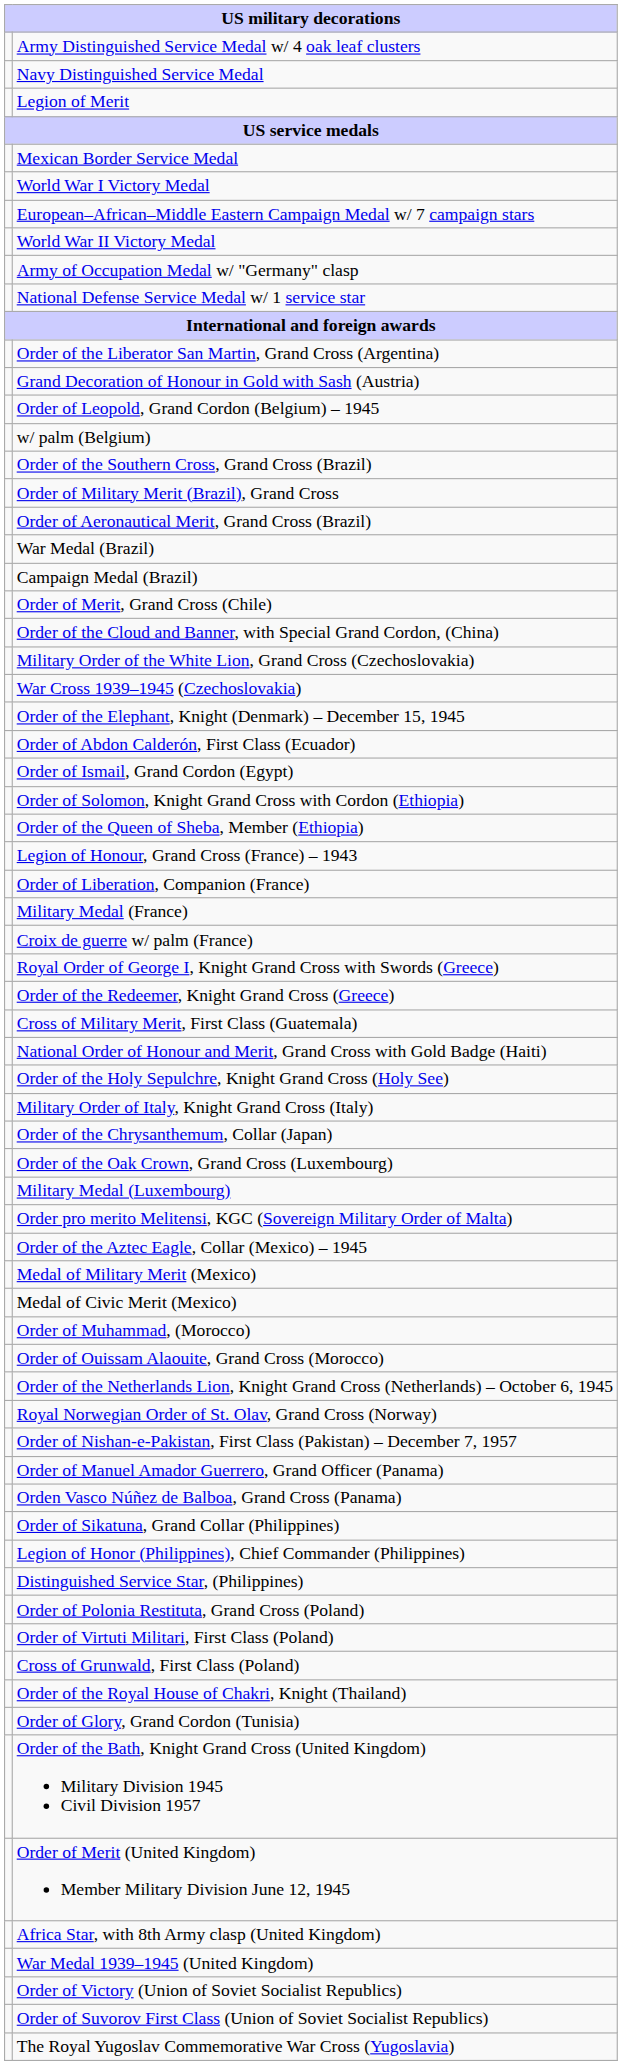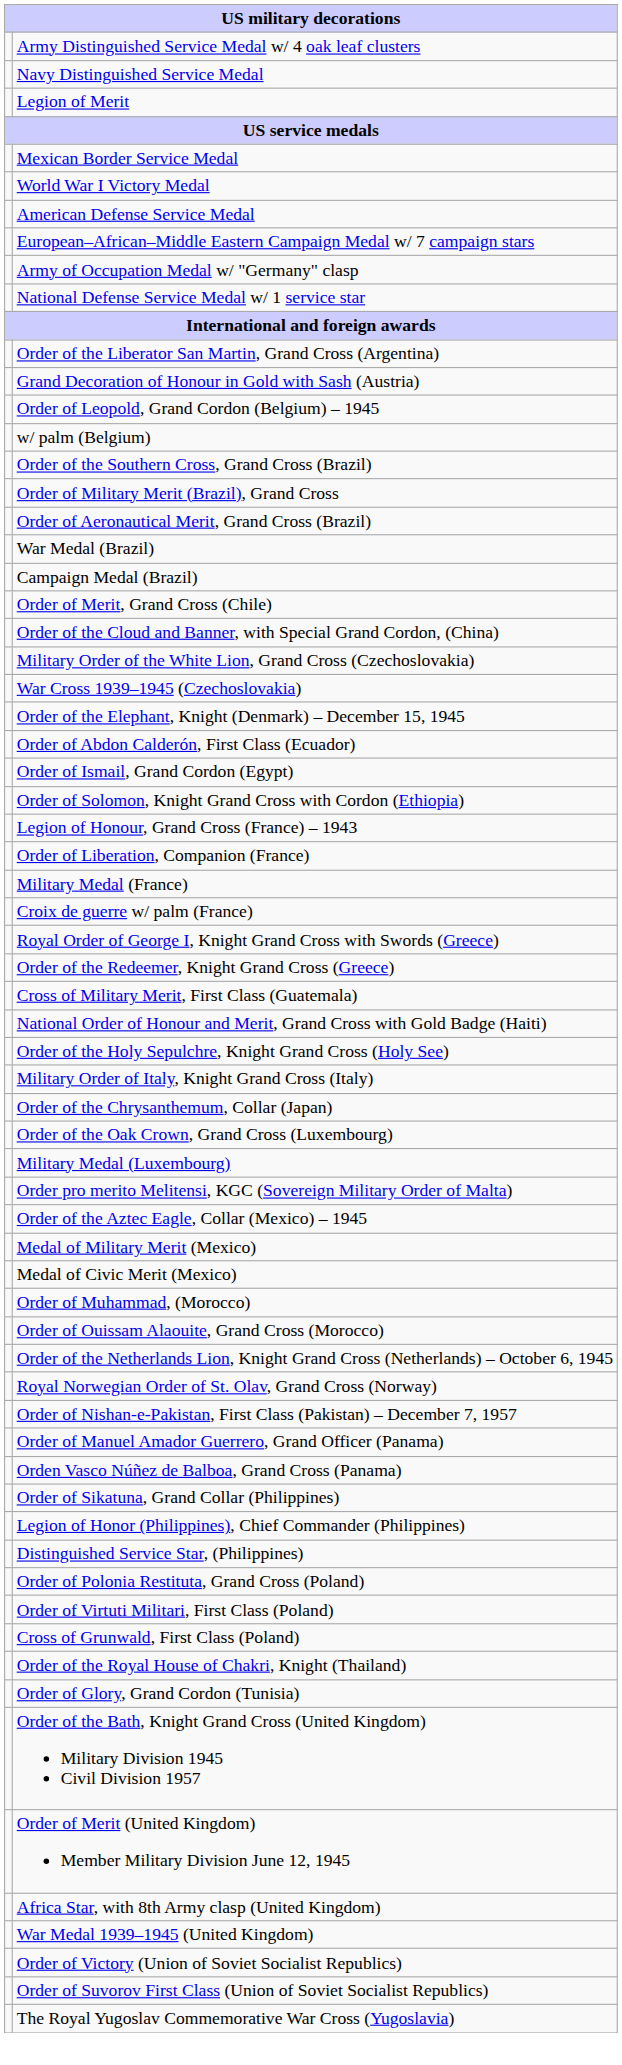 <table class="wikitable">
 <tr style="background:#ccf; text-align:center;">
 <td colspan=2><strong>US military decorations</strong></td>
 </tr>
 <tr>
 <td></td>
 <td><a href='#'>Army Distinguished Service Medal</a> w/ 4 <a href='#'>oak leaf clusters</a></td>
 </tr>
 <tr>
 <td></td>
 <td><a href='#'>Navy Distinguished Service Medal</a></td>
 </tr>
 <tr>
 <td></td>
 <td><a href='#'>Legion of Merit</a></td>
 </tr>
 <tr style="background:#ccf; text-align:center;">
 <td colspan=2><strong>US service medals</strong></td>
 </tr>
 <tr>
 <td></td>
 <td><a href='#'>Mexican Border Service Medal</a></td>
 </tr>
 <tr>
 <td></td>
 <td><a href='#'>World War I Victory Medal</a></td>
 </tr>
 <tr>
 <td></td>
-<td><a href='#'>European–African–Middle Eastern Campaign Medal</a> w/ 7 <a href='#'>campaign stars</a></td>
+<td><a href='#'>American Defense Service Medal</a></td>
 </tr>
 <tr>
 <td></td>
-<td><a href='#'>World War II Victory Medal</a></td>
+<td><a href='#'>European–African–Middle Eastern Campaign Medal</a> w/ 7 <a href='#'>campaign stars</a></td>
 </tr>
 <tr>
 <td></td>
 <td><a href='#'>Army of Occupation Medal</a> w/ "Germany" clasp</td>
 </tr>
 <tr>
 <td></td>
 <td><a href='#'>National Defense Service Medal</a> w/ 1 <a href='#'>service star</a></td>
 </tr>
 <tr style="background:#ccf; text-align:center;">
 <td colspan=2><strong>International and foreign awards</strong></td>
 </tr>
 <tr>
 <td></td>
 <td><a href='#'>Order of the Liberator San Martin</a>, Grand Cross (Argentina)</td>
 </tr>
 <tr>
 <td></td>
 <td><a href='#'>Grand Decoration of Honour in Gold with Sash</a> (Austria)</td>
 </tr>
 <tr>
 <td></td>
 <td><a href='#'>Order of Leopold</a>, Grand Cordon (Belgium) – 1945</td>
 </tr>
 <tr>
 <td></td>
 <td> w/ palm (Belgium)</td>
 </tr>
 <tr>
 <td></td>
 <td><a href='#'>Order of the Southern Cross</a>, Grand Cross (Brazil)</td>
 </tr>
 <tr>
 <td></td>
 <td><a href='#'>Order of Military Merit (Brazil)</a>, Grand Cross</td>
 </tr>
 <tr>
 <td></td>
 <td><a href='#'>Order of Aeronautical Merit</a>, Grand Cross (Brazil)</td>
 </tr>
 <tr>
 <td></td>
 <td>War Medal (Brazil)</td>
 </tr>
 <tr>
 <td></td>
 <td>Campaign Medal (Brazil)</td>
 </tr>
 <tr>
 <td></td>
 <td><a href='#'>Order of Merit</a>, Grand Cross (Chile)</td>
 </tr>
 <tr>
 <td></td>
 <td><a href='#'>Order of the Cloud and Banner</a>, with Special Grand Cordon, (China)</td>
 </tr>
 <tr>
 <td></td>
 <td><a href='#'>Military Order of the White Lion</a>, Grand Cross (Czechoslovakia)</td>
 </tr>
 <tr>
 <td></td>
 <td><a href='#'>War Cross 1939–1945</a> (<a href='#'>Czechoslovakia</a>)</td>
 </tr>
 <tr>
 <td></td>
 <td><a href='#'>Order of the Elephant</a>, Knight (Denmark) – December 15, 1945</td>
 </tr>
 <tr>
 <td></td>
 <td><a href='#'>Order of Abdon Calderón</a>, First Class (Ecuador)</td>
 </tr>
 <tr>
 <td></td>
 <td><a href='#'>Order of Ismail</a>, Grand Cordon (Egypt)</td>
 </tr>
 <tr>
 <td></td>
 <td><a href='#'>Order of Solomon</a>, Knight Grand Cross with Cordon (<a href='#'>Ethiopia</a>)</td>
-</tr>
-<tr>
-<td></td>
-<td><a href='#'>Order of the Queen of Sheba</a>, Member (<a href='#'>Ethiopia</a>)</td>
 </tr>
 <tr>
 <td></td>
 <td><a href='#'>Legion of Honour</a>, Grand Cross (France) – 1943</td>
 </tr>
 <tr>
 <td></td>
 <td><a href='#'>Order of Liberation</a>, Companion (France)</td>
 </tr>
 <tr>
 <td></td>
 <td><a href='#'>Military Medal</a> (France)</td>
 </tr>
 <tr>
 <td></td>
 <td><a href='#'>Croix de guerre</a> w/ palm (France)</td>
 </tr>
 <tr>
 <td></td>
 <td><a href='#'>Royal Order of George I</a>, Knight Grand Cross with Swords (<a href='#'>Greece</a>)</td>
 </tr>
 <tr>
 <td></td>
 <td><a href='#'>Order of the Redeemer</a>, Knight Grand Cross (<a href='#'>Greece</a>)</td>
 </tr>
 <tr>
 <td></td>
 <td><a href='#'>Cross of Military Merit</a>, First Class (Guatemala)</td>
 </tr>
 <tr>
 <td></td>
 <td><a href='#'>National Order of Honour and Merit</a>, Grand Cross with Gold Badge (Haiti)</td>
 </tr>
 <tr>
 <td></td>
 <td><a href='#'>Order of the Holy Sepulchre</a>, Knight Grand Cross (<a href='#'>Holy See</a>)</td>
 </tr>
 <tr>
 <td></td>
 <td><a href='#'>Military Order of Italy</a>, Knight Grand Cross (Italy)</td>
 </tr>
 <tr>
 <td></td>
 <td><a href='#'>Order of the Chrysanthemum</a>, Collar (Japan)</td>
 </tr>
 <tr>
 <td></td>
 <td><a href='#'>Order of the Oak Crown</a>, Grand Cross (Luxembourg)</td>
 </tr>
 <tr>
 <td></td>
 <td><a href='#'>Military Medal (Luxembourg)</a></td>
 </tr>
 <tr>
 <td></td>
 <td><a href='#'>Order pro merito Melitensi</a>, KGC (<a href='#'>Sovereign Military Order of Malta</a>)</td>
 </tr>
 <tr>
 <td></td>
 <td><a href='#'>Order of the Aztec Eagle</a>, Collar (Mexico) – 1945</td>
 </tr>
 <tr>
 <td></td>
 <td><a href='#'>Medal of Military Merit</a> (Mexico)</td>
 </tr>
 <tr>
 <td></td>
 <td>Medal of Civic Merit (Mexico)</td>
 </tr>
 <tr>
 <td></td>
 <td><a href='#'>Order of Muhammad</a>, (Morocco)</td>
 </tr>
 <tr>
 <td></td>
 <td><a href='#'>Order of Ouissam Alaouite</a>, Grand Cross (Morocco)</td>
 </tr>
 <tr>
 <td></td>
 <td><a href='#'>Order of the Netherlands Lion</a>, Knight Grand Cross (Netherlands) – October 6, 1945</td>
 </tr>
 <tr>
 <td></td>
 <td><a href='#'>Royal Norwegian Order of St. Olav</a>, Grand Cross (Norway)</td>
 </tr>
 <tr>
 <td></td>
 <td><a href='#'>Order of Nishan-e-Pakistan</a>, First Class (Pakistan) – December 7, 1957</td>
 </tr>
 <tr>
 <td></td>
 <td><a href='#'>Order of Manuel Amador Guerrero</a>, Grand Officer (Panama)</td>
 </tr>
 <tr>
 <td></td>
 <td><a href='#'>Orden Vasco Núñez de Balboa</a>, Grand Cross (Panama)</td>
 </tr>
 <tr>
 <td></td>
 <td><a href='#'>Order of Sikatuna</a>, Grand Collar (Philippines)</td>
 </tr>
 <tr>
 <td></td>
 <td><a href='#'>Legion of Honor (Philippines)</a>, Chief Commander (Philippines)</td>
 </tr>
 <tr>
 <td></td>
 <td><a href='#'>Distinguished Service Star</a>, (Philippines)</td>
 </tr>
 <tr>
 <td></td>
 <td><a href='#'>Order of Polonia Restituta</a>, Grand Cross (Poland)</td>
 </tr>
 <tr>
 <td></td>
 <td><a href='#'>Order of Virtuti Militari</a>, First Class (Poland)</td>
 </tr>
 <tr>
 <td></td>
 <td><a href='#'>Cross of Grunwald</a>, First Class (Poland)</td>
 </tr>
 <tr>
 <td></td>
 <td><a href='#'>Order of the Royal House of Chakri</a>, Knight (Thailand)</td>
 </tr>
 <tr>
 <td></td>
 <td><a href='#'>Order of Glory</a>, Grand Cordon (Tunisia)</td>
 </tr>
 <tr>
 <td></td>
 <td><a href='#'>Order of the Bath</a>, Knight Grand Cross (United Kingdom)<br><ul><li>Military Division 1945</li><li>Civil Division 1957</li></ul></td>
 </tr>
 <tr>
 <td></td>
 <td><a href='#'>Order of Merit</a> (United Kingdom)<br><ul><li>Member Military Division June 12, 1945</li></ul></td>
 </tr>
 <tr>
 <td></td>
 <td><a href='#'>Africa Star</a>, with 8th Army clasp (United Kingdom)</td>
 </tr>
 <tr>
 <td></td>
 <td><a href='#'>War Medal 1939–1945</a> (United Kingdom)</td>
 </tr>
 <tr>
 <td></td>
 <td><a href='#'>Order of Victory</a> (Union of Soviet Socialist Republics)</td>
 </tr>
 <tr>
 <td></td>
 <td><a href='#'>Order of Suvorov First Class</a> (Union of Soviet Socialist Republics)</td>
 </tr>
 <tr>
 <td></td>
 <td>The Royal Yugoslav Commemorative War Cross (<a href='#'>Yugoslavia</a>)</td>
 </tr>
 </table>
